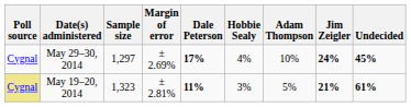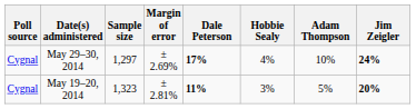 <table class="wikitable">
 <tr valign= bottom>
 <th>Poll source</th>
 <th>Date(s)<br>administered</th>
 <th>Sample<br>size</th>
 <th>Margin of<br>error</th>
 <th style="width:100px;">Dale<br>Peterson</th>
 <th style="width:100px;">Hobbie<br>Sealy</th>
 <th style="width:100px;">Adam<br>Thompson</th>
 <th style="width:100px;">Jim<br>Zeigler</th>
-<th style="width:80px;">Undecided</th>
 </tr>
 <tr>
 <td><a href='#'>Cygnal</a></td>
 <td align=center>May 29–30, 2014</td>
 <td align=center>1,297</td>
 <td align=center>± 2.69%</td>
 <td><strong>17%</strong></td>
 <td align=center>4%</td>
 <td align=center>10%</td>
 <td><strong>24%</strong></td>
-<td><strong>45%</strong></td>
 </tr>
 <tr>
-<td style="background: khaki;"><a href='#'>Cygnal</a></td>
+<td><a href='#'>Cygnal</a></td>
 <td align=center>May 19–20, 2014</td>
 <td align=center>1,323</td>
 <td align=center>± 2.81%</td>
 <td><strong>11%</strong></td>
 <td align=center>3%</td>
 <td align=center>5%</td>
-<td><strong>21%</strong></td>
-<td><strong>61%</strong></td>
+<td><strong>20%</strong></td>
 </tr>
 </table>
